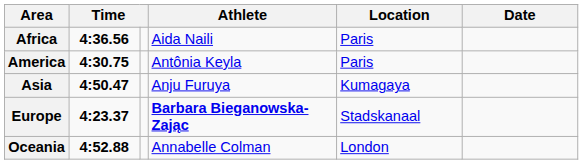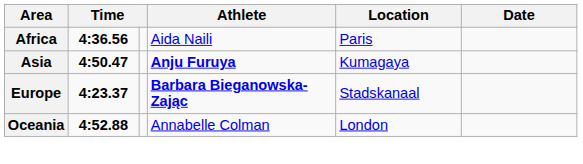 <table class="wikitable">
 <tr>
 <th width="45">Area</th>
 <th width="80" colspan="2">Time</th>
 <th width="200">Athlete</th>
 <th width="130">Location</th>
 <th width="120">Date</th>
 </tr>
 <tr>
 <th>Africa</th>
 <td align="center"><strong>4:36.56</strong></td>
 <td align="center"></td>
 <td> <a href='#'>Aida Naili</a></td>
 <td> <a href='#'>Paris</a></td>
 <td align="right"></td>
 </tr>
 <tr>
-<th>America</th>
-<td align="center"><strong>4:30.75</strong></td>
-<td align="center"></td>
-<td> <a href='#'>Antônia Keyla</a></td>
-<td> <a href='#'>Paris</a></td>
-<td align="right"></td>
-</tr>
-<tr>
 <th>Asia</th>
 <td align="center"><strong>4:50.47</strong></td>
 <td align="center"></td>
-<td> <a href='#'>Anju Furuya</a></td>
+<td><strong> <a href='#'>Anju Furuya</a></strong></td>
 <td> <a href='#'>Kumagaya</a></td>
 <td align="right"></td>
 </tr>
 <tr>
 <th>Europe</th>
 <td align="center"><strong>4:23.37</strong></td>
 <td align="center"><strong></strong></td>
 <td><strong> <a href='#'>Barbara Bieganowska-Zając</a></strong></td>
 <td> <a href='#'>Stadskanaal</a></td>
 <td align="right"></td>
 </tr>
 <tr>
 <th>Oceania</th>
 <td align="center"><strong>4:52.88</strong></td>
 <td align="center"></td>
 <td> <a href='#'>Annabelle Colman</a></td>
 <td> <a href='#'>London</a></td>
 <td align="right"></td>
 </tr>
 </table>
